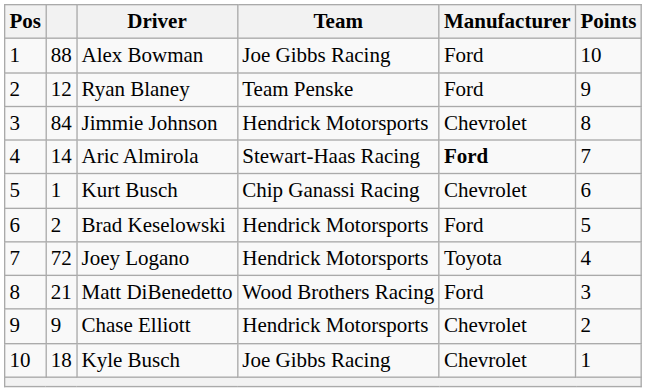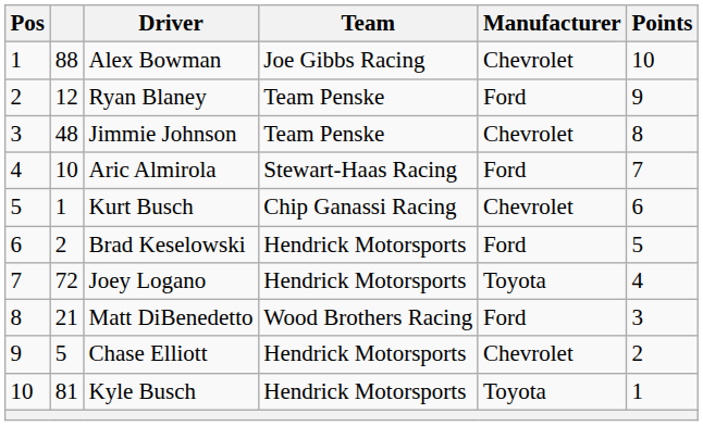 <table class="wikitable" style="font-size:98%">
 <tr>
 <th>Pos</th>
 <th></th>
 <th>Driver</th>
 <th>Team</th>
 <th>Manufacturer</th>
 <th>Points</th>
 </tr>
 <tr>
 <td>1</td>
 <td>88</td>
 <td>Alex Bowman</td>
 <td>Joe Gibbs Racing</td>
-<td>Ford</td>
+<td>Chevrolet</td>
 <td>10</td>
 </tr>
 <tr>
 <td>2</td>
 <td>12</td>
 <td>Ryan Blaney</td>
 <td>Team Penske</td>
 <td>Ford</td>
 <td>9</td>
 </tr>
 <tr>
 <td>3</td>
-<td>84</td>
+<td>48</td>
 <td>Jimmie Johnson</td>
-<td>Hendrick Motorsports</td>
+<td>Team Penske</td>
 <td>Chevrolet</td>
 <td>8</td>
 </tr>
 <tr>
 <td>4</td>
-<td>14</td>
+<td>10</td>
 <td>Aric Almirola</td>
 <td>Stewart-Haas Racing</td>
-<td><strong>Ford</strong></td>
+<td>Ford</td>
 <td>7</td>
 </tr>
 <tr>
 <td>5</td>
 <td>1</td>
 <td>Kurt Busch</td>
 <td>Chip Ganassi Racing</td>
 <td>Chevrolet</td>
 <td>6</td>
 </tr>
 <tr>
 <td>6</td>
 <td>2</td>
 <td>Brad Keselowski</td>
 <td>Hendrick Motorsports</td>
 <td>Ford</td>
 <td>5</td>
 </tr>
 <tr>
 <td>7</td>
 <td>72</td>
 <td>Joey Logano</td>
 <td>Hendrick Motorsports</td>
 <td>Toyota</td>
 <td>4</td>
 </tr>
 <tr>
 <td>8</td>
 <td>21</td>
 <td>Matt DiBenedetto</td>
 <td>Wood Brothers Racing</td>
 <td>Ford</td>
 <td>3</td>
 </tr>
 <tr>
 <td>9</td>
-<td>9</td>
+<td>5</td>
 <td>Chase Elliott</td>
 <td>Hendrick Motorsports</td>
 <td>Chevrolet</td>
 <td>2</td>
 </tr>
 <tr>
 <td>10</td>
-<td>18</td>
+<td>81</td>
 <td>Kyle Busch</td>
-<td>Joe Gibbs Racing</td>
-<td>Chevrolet</td>
+<td>Hendrick Motorsports</td>
+<td>Toyota</td>
 <td>1</td>
 </tr>
 <tr>
 <th colspan="6"></th>
 </tr>
 </table>
